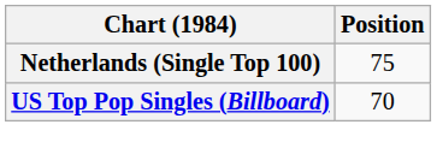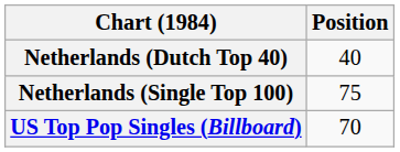 <table class="wikitable plainrowheaders" style="text-align:center">
 <tr>
 <th>Chart (1984)</th>
 <th>Position</th>
+</tr>
+<tr>
+<th scope="row">Netherlands (Dutch Top 40)</th>
+<td>40</td>
 </tr>
 <tr>
 <th scope="row">Netherlands (Single Top 100)</th>
 <td>75</td>
 </tr>
 <tr>
 <th scope="row"><a href='#'>US Top Pop Singles (<em>Billboard</em>)</a></th>
 <td>70</td>
 </tr>
 </table>
